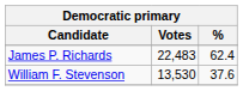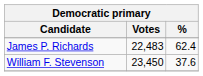 <table class="wikitable" align="left" style="margin: 1em 1em 1em 0; font-size: 95%;">
 <tr>
 <th colspan="3">Democratic primary</th>
 </tr>
 <tr>
 <th colspan="1" style="width: 170px">Candidate</th>
 <th style="width: 50px">Votes</th>
 <th style="width: 40px">%</th>
 </tr>
 <tr>
 </tr>
 <tr>
 <td><a href='#'>James P. Richards</a></td>
 <td align="right">22,483</td>
 <td align="right">62.4</td>
 </tr>
 <tr>
 <td><a href='#'>William F. Stevenson</a></td>
-<td align="right">13,530</td>
+<td align="right">23,450</td>
 <td align="right">37.6</td>
 </tr>
 <tr>
 </tr>
 </table>
